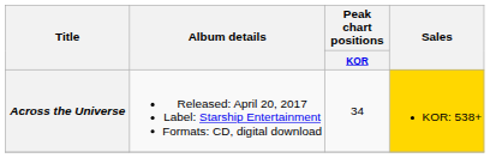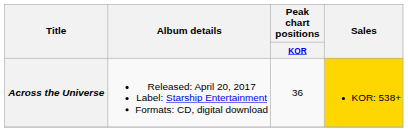 <table class="wikitable plainrowheaders" style="text-align:center;">
 <tr>
 <th scope="col" rowspan="2" style="width:10em;">Title</th>
 <th scope="col" rowspan="2">Album details</th>
 <th scope="col" colspan="1" style="width:5em;">Peak chart positions</th>
 <th scope="col" rowspan="2">Sales</th>
 </tr>
 <tr>
 <th><small><a href='#'>KOR</a></small><br></th>
 </tr>
 <tr>
 <th scope="row"><em>Across the Universe</em></th>
 <td><br><ul><li>Released: April 20, 2017</li><li>Label: <a href='#'>Starship Entertainment</a></li><li>Formats: CD, digital download</li></ul></td>
-<td>34</td>
+<td>36</td>
 <td style="background: gold;"><br><ul><li>KOR: 538+</li></ul></td>
 </tr>
 <tr>
 </tr>
 </table>
